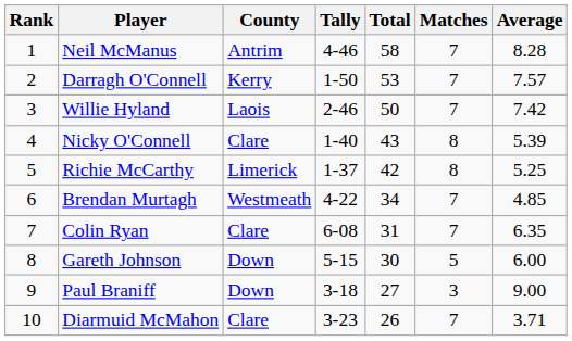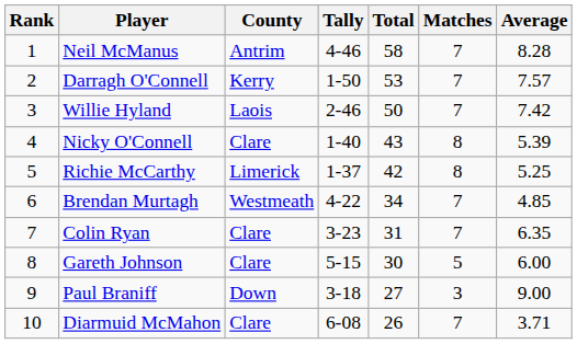 <table class="wikitable">
 <tr>
 <th>Rank</th>
 <th>Player</th>
 <th>County</th>
 <th>Tally</th>
 <th>Total</th>
 <th>Matches</th>
 <th>Average</th>
 </tr>
 <tr>
 <td rowspan=1 align=center>1</td>
 <td><a href='#'>Neil McManus</a></td>
 <td><a href='#'>Antrim</a></td>
 <td align=center>4-46</td>
 <td align=center>58</td>
 <td align=center>7</td>
 <td align=center>8.28</td>
 </tr>
 <tr>
 <td rowspan=1 align=center>2</td>
 <td><a href='#'>Darragh O'Connell</a></td>
 <td><a href='#'>Kerry</a></td>
 <td align=center>1-50</td>
 <td align=center>53</td>
 <td align=center>7</td>
 <td align=center>7.57</td>
 </tr>
 <tr>
 <td rowspan=1 align=center>3</td>
 <td><a href='#'>Willie Hyland</a></td>
 <td><a href='#'>Laois</a></td>
 <td align=center>2-46</td>
 <td align=center>50</td>
 <td align=center>7</td>
 <td align=center>7.42</td>
 </tr>
 <tr>
 <td rowspan=1 align=center>4</td>
 <td><a href='#'>Nicky O'Connell</a></td>
 <td><a href='#'>Clare</a></td>
 <td align=center>1-40</td>
 <td align=center>43</td>
 <td align=center>8</td>
 <td align=center>5.39</td>
 </tr>
 <tr>
 <td rowspan=1 align=center>5</td>
 <td><a href='#'>Richie McCarthy</a></td>
 <td><a href='#'>Limerick</a></td>
 <td align=center>1-37</td>
 <td align=center>42</td>
 <td align=center>8</td>
 <td align=center>5.25</td>
 </tr>
 <tr>
 <td rowspan=1 align=center>6</td>
 <td><a href='#'>Brendan Murtagh</a></td>
 <td><a href='#'>Westmeath</a></td>
 <td align=center>4-22</td>
 <td align=center>34</td>
 <td align=center>7</td>
 <td align=center>4.85</td>
 </tr>
 <tr>
 <td rowspan=1 align=center>7</td>
 <td><a href='#'>Colin Ryan</a></td>
 <td><a href='#'>Clare</a></td>
-<td align=center>6-08</td>
+<td align=center>3-23</td>
 <td align=center>31</td>
 <td align=center>7</td>
 <td align=center>6.35</td>
 </tr>
 <tr>
 <td rowspan=1 align=center>8</td>
 <td><a href='#'>Gareth Johnson</a></td>
-<td><a href='#'>Down</a></td>
+<td><a href='#'>Clare</a></td>
 <td align=center>5-15</td>
 <td align=center>30</td>
 <td align=center>5</td>
 <td align=center>6.00</td>
 </tr>
 <tr>
 <td rowspan=1 align=center>9</td>
 <td><a href='#'>Paul Braniff</a></td>
 <td><a href='#'>Down</a></td>
 <td align=center>3-18</td>
 <td align=center>27</td>
 <td align=center>3</td>
 <td align=center>9.00</td>
 </tr>
 <tr>
 <td rowspan=1 align=center>10</td>
 <td><a href='#'>Diarmuid McMahon</a></td>
 <td><a href='#'>Clare</a></td>
-<td align=center>3-23</td>
+<td align=center>6-08</td>
 <td align=center>26</td>
 <td align=center>7</td>
 <td align=center>3.71</td>
 </tr>
 </table>
